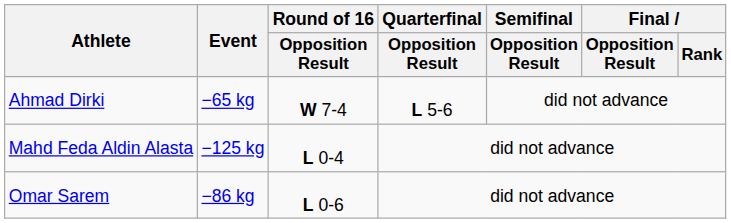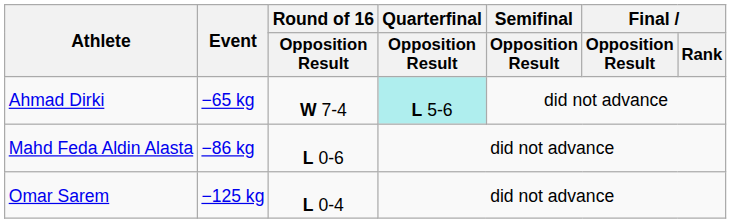 <table class="wikitable" style="font-size:90%">
 <tr>
 <th rowspan="2">Athlete</th>
 <th rowspan="2">Event</th>
 <th>Round of 16</th>
 <th>Quarterfinal</th>
 <th>Semifinal</th>
 <th colspan=2>Final / </th>
 </tr>
 <tr style="font-size: 95%">
 <th>Opposition<br>Result</th>
 <th>Opposition<br>Result</th>
 <th>Opposition<br>Result</th>
 <th>Opposition<br>Result</th>
 <th>Rank</th>
 </tr>
 <tr align=center>
 <td align=left><a href='#'>Ahmad Dirki</a></td>
 <td align=left><a href='#'>−65 kg</a></td>
 <td><br><strong>W</strong> 7-4</td>
-<td><br><strong>L</strong> 5-6</td>
+<td style="background: paleturquoise;"><br><strong>L</strong> 5-6</td>
 <td colspan=4>did not advance</td>
 </tr>
 <tr align=center>
 <td align=left><a href='#'>Mahd Feda Aldin Alasta</a></td>
+<td align=left><a href='#'>−86 kg</a></td>
+<td><br><strong>L</strong> 0-6</td>
+<td colspan=4>did not advance</td>
+</tr>
+<tr align=center>
+<td align=left><a href='#'>Omar Sarem</a></td>
 <td align=left><a href='#'>−125 kg</a></td>
 <td><br><strong>L</strong> 0-4</td>
 <td colspan=4>did not advance</td>
 </tr>
-<tr align=center>
-<td align=left><a href='#'>Omar Sarem</a></td>
-<td align=left><a href='#'>−86 kg</a></td>
-<td><br><strong>L</strong> 0-6</td>
-<td colspan=4>did not advance</td>
-</tr>
 </table>
